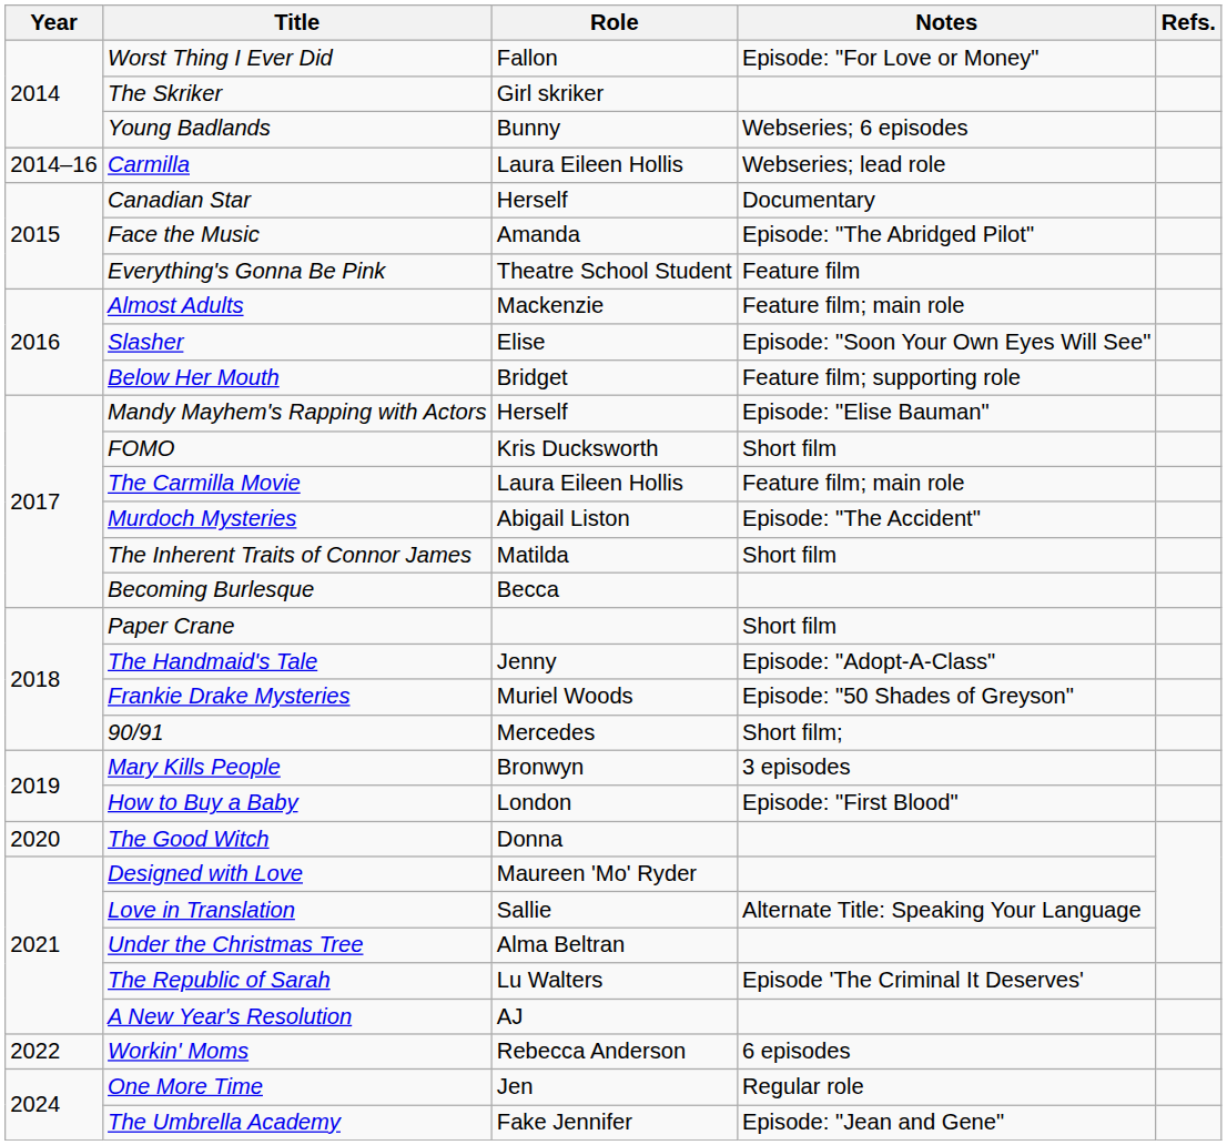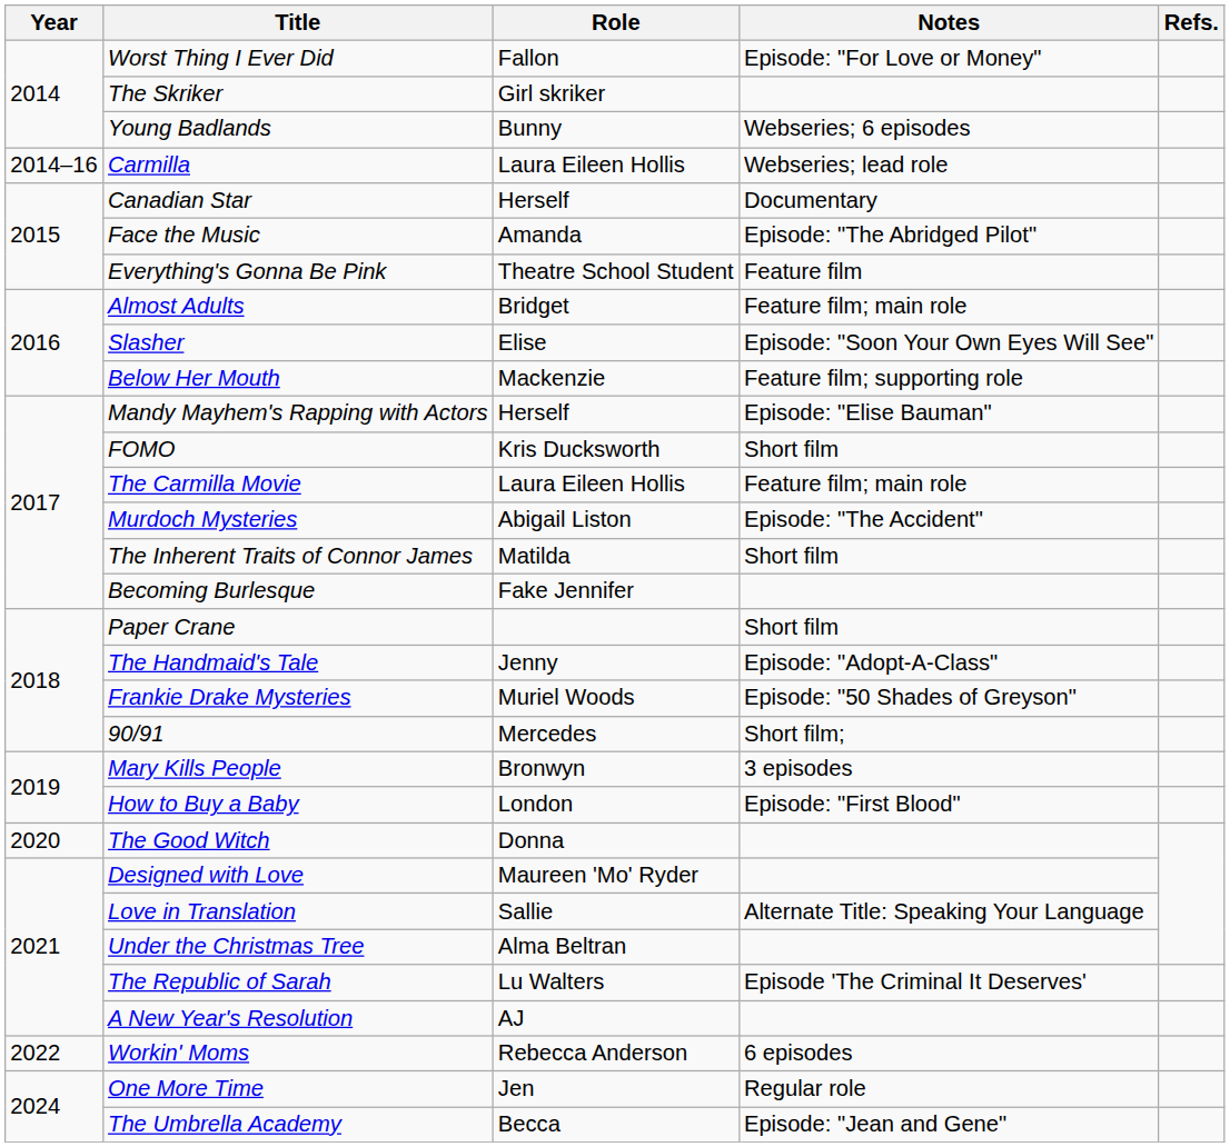 <table class="wikitable sortable">
 <tr>
 <th>Year</th>
 <th>Title</th>
 <th>Role</th>
 <th class="unsortable">Notes</th>
 <th class="unsortable">Refs.</th>
 </tr>
 <tr>
 <td rowspan=3>2014</td>
 <td><em>Worst Thing I Ever Did</em></td>
 <td>Fallon</td>
 <td>Episode: "For Love or Money"</td>
 <td></td>
 </tr>
 <tr>
 <td data-sort-value="Skriker, The"><em>The Skriker</em></td>
 <td>Girl skriker</td>
 <td></td>
 <td></td>
 </tr>
 <tr>
 <td><em>Young Badlands</em></td>
 <td>Bunny</td>
 <td>Webseries; 6 episodes</td>
 <td></td>
 </tr>
 <tr>
 <td>2014–16</td>
 <td><em><a href='#'>Carmilla</a></em></td>
 <td>Laura Eileen Hollis</td>
 <td>Webseries; lead role</td>
 <td></td>
 </tr>
 <tr>
 <td rowspan=3>2015</td>
 <td><em>Canadian Star</em></td>
 <td>Herself</td>
 <td>Documentary</td>
 <td></td>
 </tr>
 <tr>
 <td><em>Face the Music</em></td>
 <td>Amanda</td>
 <td>Episode: "The Abridged Pilot"</td>
 <td></td>
 </tr>
 <tr>
 <td><em>Everything's Gonna Be Pink</em></td>
 <td>Theatre School Student</td>
 <td>Feature film</td>
 <td></td>
 </tr>
 <tr>
 <td rowspan=3>2016</td>
 <td><em><a href='#'>Almost Adults</a></em></td>
-<td>Mackenzie</td>
+<td>Bridget</td>
 <td>Feature film; main role</td>
 <td></td>
 </tr>
 <tr>
 <td><em><a href='#'>Slasher</a></em></td>
 <td>Elise</td>
 <td>Episode: "Soon Your Own Eyes Will See"</td>
 <td></td>
 </tr>
 <tr>
 <td><em><a href='#'>Below Her Mouth</a></em></td>
-<td>Bridget</td>
+<td>Mackenzie</td>
 <td>Feature film; supporting role</td>
 <td></td>
 </tr>
 <tr>
 <td rowspan=6>2017</td>
 <td><em>Mandy Mayhem's Rapping with Actors</em></td>
 <td>Herself</td>
 <td>Episode: "Elise Bauman"</td>
 <td></td>
 </tr>
 <tr>
 <td><em>FOMO</em></td>
 <td>Kris Ducksworth</td>
 <td>Short film</td>
 <td></td>
 </tr>
 <tr>
 <td data-sort-value="Carmilla Movie, The"><em><a href='#'>The Carmilla Movie</a></em></td>
 <td>Laura Eileen Hollis</td>
 <td>Feature film; main role</td>
 <td></td>
 </tr>
 <tr>
 <td><em><a href='#'>Murdoch Mysteries</a></em></td>
 <td>Abigail Liston</td>
 <td>Episode: "The Accident"</td>
 <td></td>
 </tr>
 <tr>
 <td data-sort-value="Inherent Traits of Connor James, The"><em>The Inherent Traits of Connor James</em></td>
 <td>Matilda</td>
 <td>Short film</td>
 <td></td>
 </tr>
 <tr>
 <td><em>Becoming Burlesque</em></td>
-<td>Becca</td>
+<td>Fake Jennifer</td>
 <td></td>
 <td></td>
 </tr>
 <tr>
 <td rowspan=4>2018</td>
 <td><em>Paper Crane</em></td>
 <td></td>
 <td>Short film</td>
 <td></td>
 </tr>
 <tr>
 <td data-sort-value="Handmaid's Tale, The"><em><a href='#'>The Handmaid's Tale</a></em></td>
 <td>Jenny</td>
 <td>Episode: "Adopt-A-Class"</td>
 <td></td>
 </tr>
 <tr>
 <td><em><a href='#'>Frankie Drake Mysteries</a></em></td>
 <td>Muriel Woods</td>
 <td>Episode: "50 Shades of Greyson"</td>
 <td></td>
 </tr>
 <tr>
 <td><em>90/91</em></td>
 <td>Mercedes</td>
 <td>Short film;</td>
 <td></td>
 </tr>
 <tr>
 <td rowspan=2>2019</td>
 <td><em><a href='#'>Mary Kills People</a></em></td>
 <td>Bronwyn</td>
 <td>3 episodes</td>
 <td></td>
 </tr>
 <tr>
 <td><em><a href='#'>How to Buy a Baby</a></em></td>
 <td>London</td>
 <td>Episode: "First Blood"</td>
 <td></td>
 </tr>
 <tr>
 <td>2020</td>
 <td data-sort-value="Good Witch, The"><em><a href='#'>The Good Witch</a></em></td>
 <td>Donna</td>
 <td></td>
 </tr>
 <tr>
 <td rowspan=5>2021</td>
 <td><em><a href='#'>Designed with Love</a></em></td>
 <td>Maureen 'Mo' Ryder</td>
 <td></td>
 </tr>
 <tr>
 <td><em><a href='#'>Love in Translation</a></em></td>
 <td>Sallie</td>
 <td>Alternate Title: Speaking Your Language</td>
 </tr>
 <tr>
 <td><em><a href='#'>Under the Christmas Tree</a></em></td>
 <td>Alma Beltran</td>
 <td></td>
 </tr>
 <tr>
 <td data-sort-value="Republic of Sarah, The"><em><a href='#'>The Republic of Sarah</a></em></td>
 <td>Lu Walters</td>
 <td>Episode 'The Criminal It Deserves'</td>
 <td></td>
 </tr>
 <tr>
 <td data-sort-value="New Year's Resolution, A"><em><a href='#'>A New Year's Resolution</a></em></td>
 <td>AJ</td>
 <td></td>
 </tr>
 <tr>
 <td>2022</td>
 <td><em><a href='#'>Workin' Moms</a></em></td>
 <td>Rebecca Anderson</td>
 <td>6 episodes</td>
 <td></td>
 </tr>
 <tr>
 <td rowspan=2>2024</td>
 <td><em><a href='#'>One More Time</a></em></td>
 <td>Jen</td>
 <td>Regular role</td>
 <td></td>
 </tr>
 <tr>
 <td data-sort-value="Umbrella Academy, The"><em><a href='#'>The Umbrella Academy</a></em></td>
-<td>Fake Jennifer</td>
+<td>Becca</td>
 <td>Episode: "Jean and Gene"</td>
 <td></td>
 </tr>
 </table>
